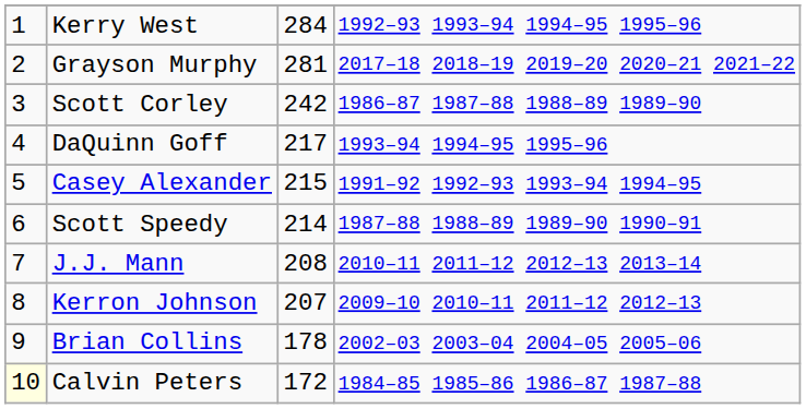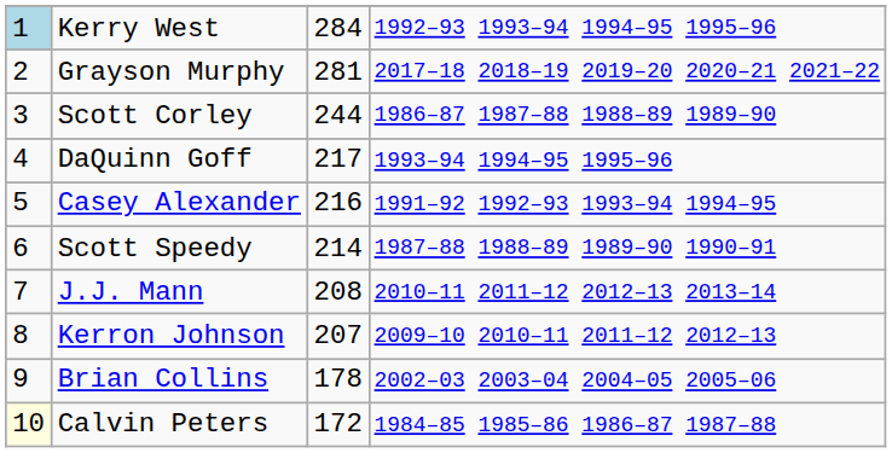 <table class="wikitable">
 <tr>
 </tr>
 <tr>
-<td>1</td>
+<td style="background: lightblue;">1</td>
 <td>Kerry West</td>
 <td>284</td>
 <td style="font-size:80%;"><a href='#'>1992–93</a> <a href='#'>1993–94</a> <a href='#'>1994–95</a> <a href='#'>1995–96</a></td>
 </tr>
 <tr>
 <td>2</td>
 <td>Grayson Murphy</td>
 <td>281</td>
 <td style="font-size:80%;"><a href='#'>2017–18</a> <a href='#'>2018–19</a> <a href='#'>2019–20</a> <a href='#'>2020–21</a> <a href='#'>2021–22</a></td>
 </tr>
 <tr>
 <td>3</td>
 <td>Scott Corley</td>
-<td>242</td>
+<td>244</td>
 <td style="font-size:80%;"><a href='#'>1986–87</a> <a href='#'>1987–88</a> <a href='#'>1988–89</a> <a href='#'>1989–90</a></td>
 </tr>
 <tr>
 <td>4</td>
 <td>DaQuinn Goff</td>
 <td>217</td>
 <td style="font-size:80%;"><a href='#'>1993–94</a> <a href='#'>1994–95</a> <a href='#'>1995–96</a></td>
 </tr>
 <tr>
 <td>5</td>
 <td><a href='#'>Casey Alexander</a></td>
-<td>215</td>
+<td>216</td>
 <td style="font-size:80%;"><a href='#'>1991–92</a> <a href='#'>1992–93</a> <a href='#'>1993–94</a> <a href='#'>1994–95</a></td>
 </tr>
 <tr>
 <td>6</td>
 <td>Scott Speedy</td>
 <td>214</td>
 <td style="font-size:80%;"><a href='#'>1987–88</a> <a href='#'>1988–89</a> <a href='#'>1989–90</a> <a href='#'>1990–91</a></td>
 </tr>
 <tr>
 <td>7</td>
 <td><a href='#'>J.J. Mann</a></td>
 <td>208</td>
 <td style="font-size:80%;"><a href='#'>2010–11</a> <a href='#'>2011–12</a> <a href='#'>2012–13</a> <a href='#'>2013–14</a></td>
 </tr>
 <tr>
 <td>8</td>
 <td><a href='#'>Kerron Johnson</a></td>
 <td>207</td>
 <td style="font-size:80%;"><a href='#'>2009–10</a> <a href='#'>2010–11</a> <a href='#'>2011–12</a> <a href='#'>2012–13</a></td>
 </tr>
 <tr>
 <td>9</td>
 <td><a href='#'>Brian Collins</a></td>
 <td>178</td>
 <td style="font-size:80%;"><a href='#'>2002–03</a> <a href='#'>2003–04</a> <a href='#'>2004–05</a> <a href='#'>2005–06</a></td>
 </tr>
 <tr>
 <td style="background: lightyellow;">10</td>
 <td>Calvin Peters</td>
 <td>172</td>
 <td style="font-size:80%;"><a href='#'>1984–85</a> <a href='#'>1985–86</a> <a href='#'>1986–87</a> <a href='#'>1987–88</a></td>
 </tr>
 </table>
